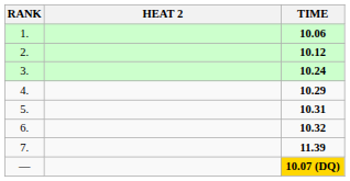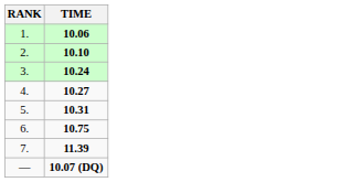 <table class="wikitable" style="border-collapse: collapse; font-size: 90%;">
 <tr>
 <th>RANK</th>
-<th style="width: 20em">HEAT 2</th>
 <th style="width: 5em">TIME</th>
 </tr>
 <tr style="background:#ccffcc;">
 <td align="center">1.</td>
-<td></td>
 <td align="center"><strong>10.06</strong></td>
 </tr>
 <tr style="background:#ccffcc;">
 <td align="center">2.</td>
-<td></td>
-<td align="center"><strong>10.12</strong></td>
+<td align="center"><strong>10.10</strong></td>
 </tr>
 <tr style="background:#ccffcc;">
 <td align="center">3.</td>
-<td></td>
 <td align="center"><strong>10.24</strong></td>
 </tr>
 <tr>
 <td align="center">4.</td>
-<td></td>
-<td align="center"><strong>10.29</strong></td>
+<td align="center"><strong>10.27</strong></td>
 </tr>
 <tr>
 <td align="center">5.</td>
-<td></td>
 <td align="center"><strong>10.31</strong></td>
 </tr>
 <tr>
 <td align="center">6.</td>
-<td></td>
-<td align="center"><strong>10.32</strong></td>
+<td align="center"><strong>10.75</strong></td>
 </tr>
 <tr>
 <td align="center">7.</td>
-<td></td>
 <td align="center"><strong>11.39</strong></td>
 </tr>
 <tr>
 <td align="center">—</td>
-<td></td>
-<td align="center" style="background: gold;"><strong><span>10.07</span> (DQ)</strong></td>
+<td align="center"><strong><span>10.07</span> (DQ)</strong></td>
 </tr>
 </table>
